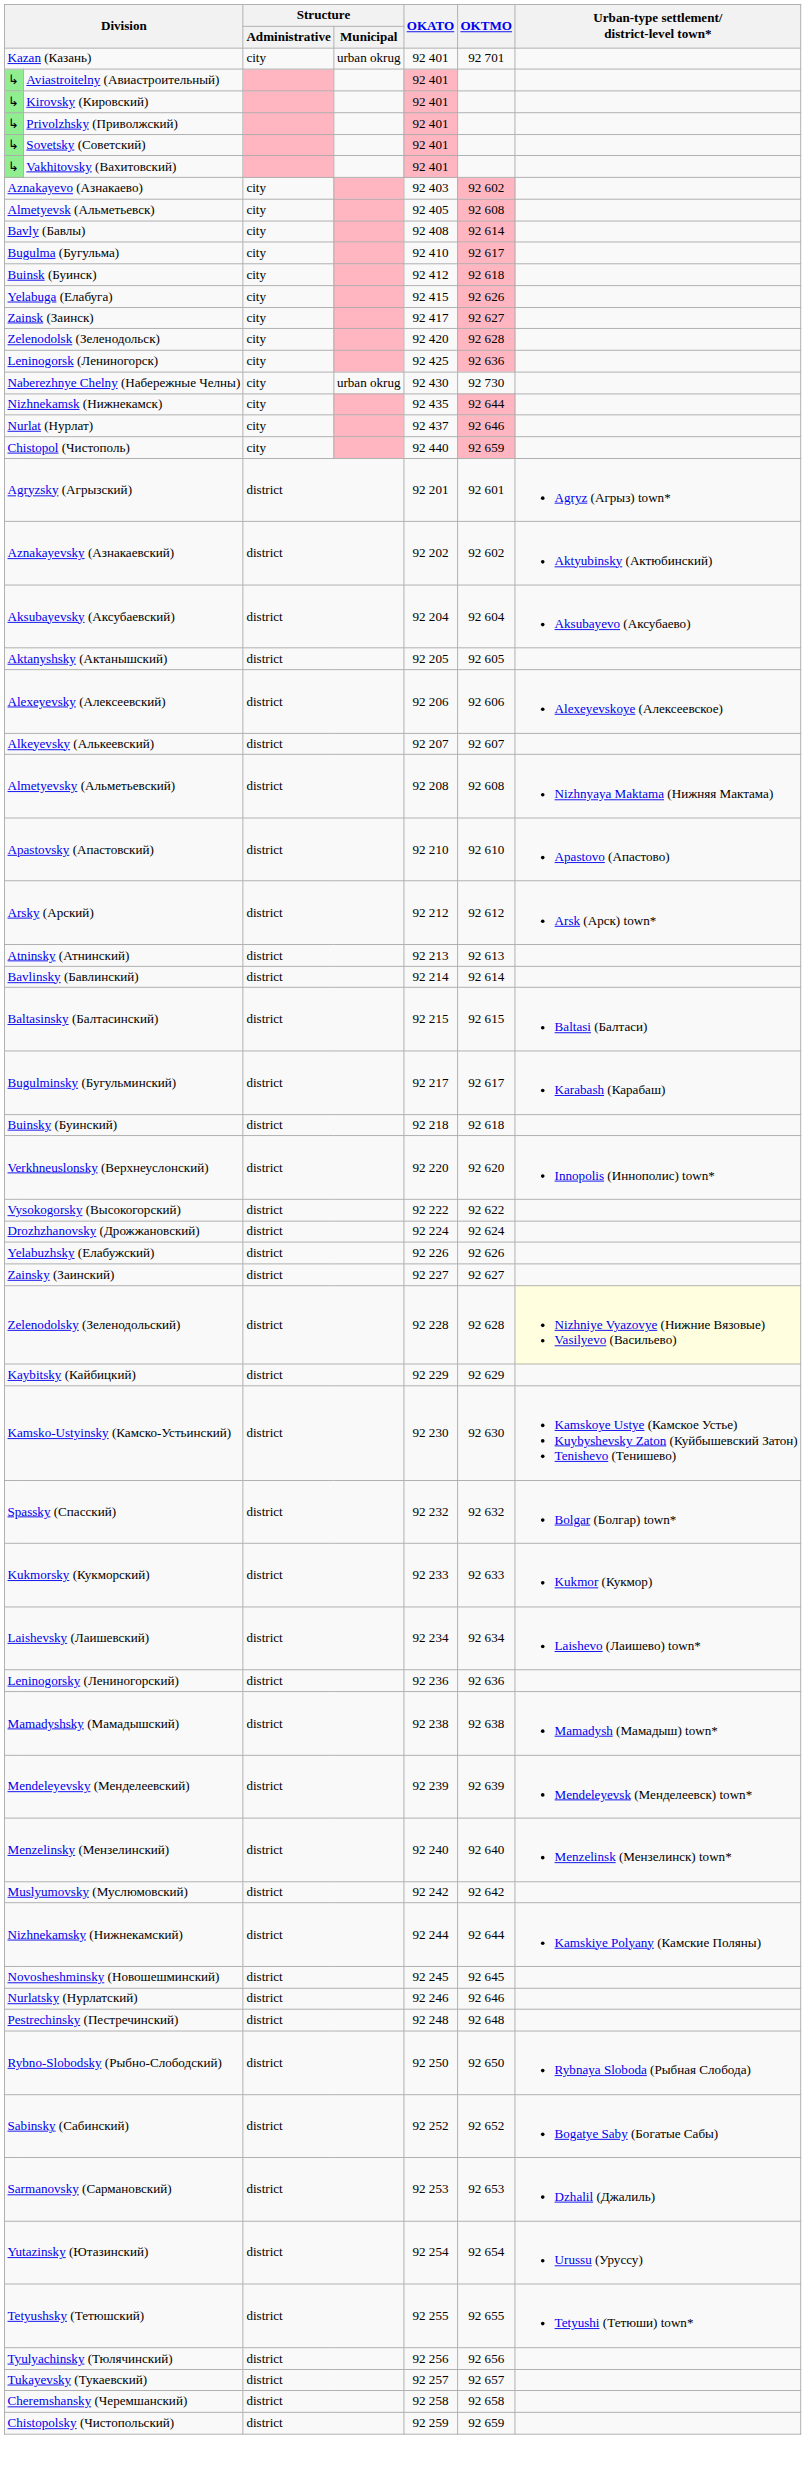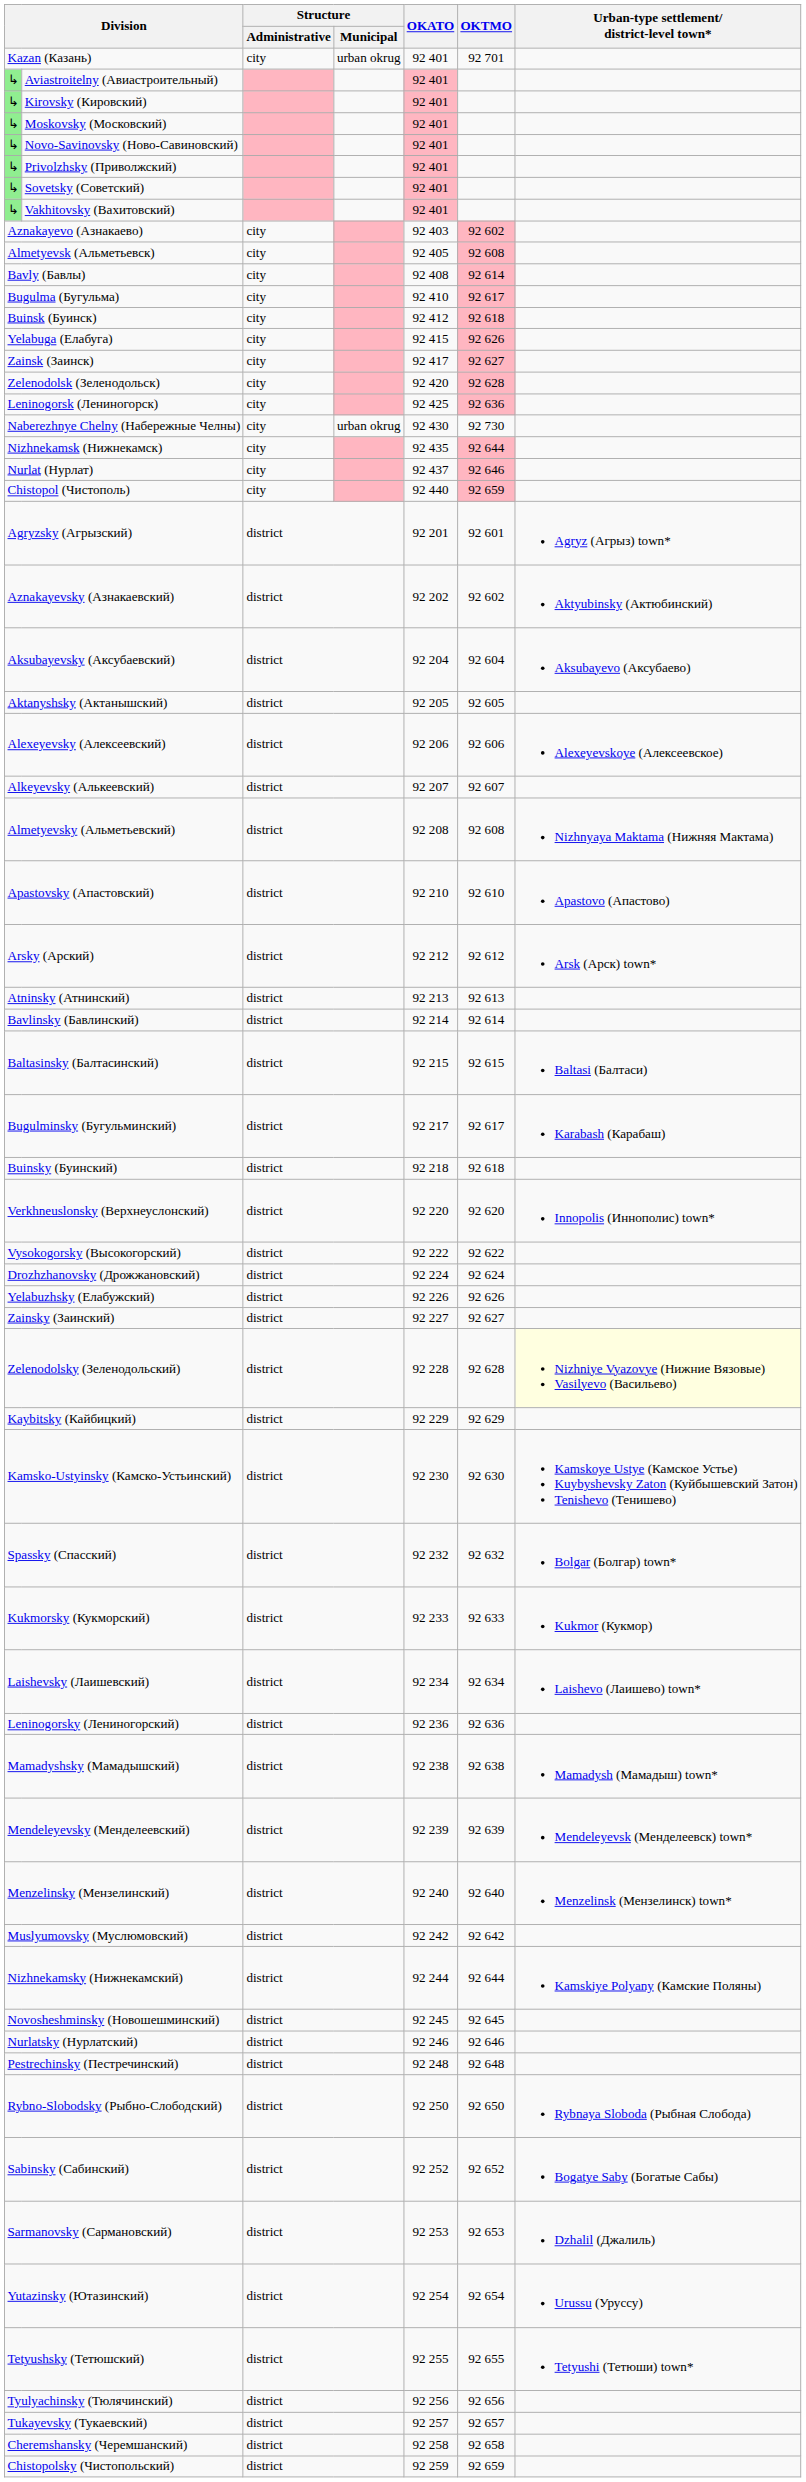 <table class="wikitable" style="padding: 24em 0; font-size: 90%;">
 <tr>
 <th colspan="2" rowspan="2">Division</th>
 <th colspan="2">Structure</th>
 <th rowspan="2"><a href='#'>OKATO</a></th>
 <th rowspan="2"><a href='#'>OKTMO</a></th>
 <th rowspan="2">Urban-type settlement/<br>district-level town*</th>
 </tr>
 <tr>
 <th>Administrative</th>
 <th>Municipal</th>
 </tr>
 <tr>
 <td colspan="2"><a href='#'>Kazan</a> (Казань)</td>
 <td>city</td>
 <td>urban okrug</td>
 <td align="center">92 401</td>
 <td align="center">92 701</td>
 <td></td>
 </tr>
 <tr>
 <td bgcolor="lightgreen">↳</td>
 <td><a href='#'>Aviastroitelny</a> (Авиастроительный)</td>
 <td bgcolor="lightpink"></td>
 <td></td>
 <td bgcolor="lightpink" align="center">92 401</td>
 <td></td>
 <td></td>
 </tr>
 <tr>
 <td bgcolor="lightgreen">↳</td>
 <td><a href='#'>Kirovsky</a> (Кировский)</td>
+<td bgcolor="lightpink"></td>
+<td></td>
+<td bgcolor="lightpink" align="center">92 401</td>
+<td></td>
+<td></td>
+</tr>
+<tr>
+<td bgcolor="lightgreen">↳</td>
+<td><a href='#'>Moskovsky</a> (Московский)</td>
+<td bgcolor="lightpink"></td>
+<td></td>
+<td bgcolor="lightpink" align="center">92 401</td>
+<td></td>
+<td></td>
+</tr>
+<tr>
+<td bgcolor="lightgreen">↳</td>
+<td><a href='#'>Novo-Savinovsky</a> (Ново-Савиновский)</td>
 <td bgcolor="lightpink"></td>
 <td></td>
 <td bgcolor="lightpink" align="center">92 401</td>
 <td></td>
 <td></td>
 </tr>
 <tr>
 <td bgcolor="lightgreen">↳</td>
 <td><a href='#'>Privolzhsky</a> (Приволжский)</td>
 <td bgcolor="lightpink"></td>
 <td></td>
 <td bgcolor="lightpink" align="center">92 401</td>
 <td></td>
 <td></td>
 </tr>
 <tr>
 <td bgcolor="lightgreen">↳</td>
 <td><a href='#'>Sovetsky</a> (Советский)</td>
 <td bgcolor="lightpink"></td>
 <td></td>
 <td bgcolor="lightpink" align="center">92 401</td>
 <td></td>
 <td></td>
 </tr>
 <tr>
 <td bgcolor="lightgreen">↳</td>
 <td><a href='#'>Vakhitovsky</a> (Вахитовский)</td>
 <td bgcolor="lightpink"></td>
 <td></td>
 <td bgcolor="lightpink" align="center">92 401</td>
 <td></td>
 <td></td>
 </tr>
 <tr>
 <td colspan="2"><a href='#'>Aznakayevo</a> (Азнакаево)</td>
 <td>city</td>
 <td bgcolor="lightpink"></td>
 <td align="center">92 403</td>
 <td bgcolor="lightpink" align="center">92 602</td>
 <td></td>
 </tr>
 <tr>
 <td colspan="2"><a href='#'>Almetyevsk</a> (Альметьевск)</td>
 <td>city</td>
 <td bgcolor="lightpink"></td>
 <td align="center">92 405</td>
 <td bgcolor="lightpink" align="center">92 608</td>
 <td></td>
 </tr>
 <tr>
 <td colspan="2"><a href='#'>Bavly</a> (Бавлы)</td>
 <td>city</td>
 <td bgcolor="lightpink"></td>
 <td align="center">92 408</td>
 <td bgcolor="lightpink" align="center">92 614</td>
 <td></td>
 </tr>
 <tr>
 <td colspan="2"><a href='#'>Bugulma</a> (Бугульма)</td>
 <td>city</td>
 <td bgcolor="lightpink"></td>
 <td align="center">92 410</td>
 <td bgcolor="lightpink" align="center">92 617</td>
 <td></td>
 </tr>
 <tr>
 <td colspan="2"><a href='#'>Buinsk</a> (Буинск)</td>
 <td>city</td>
 <td bgcolor="lightpink"></td>
 <td align="center">92 412</td>
 <td bgcolor="lightpink" align="center">92 618</td>
 <td></td>
 </tr>
 <tr>
 <td colspan="2"><a href='#'>Yelabuga</a> (Елабуга)</td>
 <td>city</td>
 <td bgcolor="lightpink"></td>
 <td align="center">92 415</td>
 <td bgcolor="lightpink" align="center">92 626</td>
 <td></td>
 </tr>
 <tr>
 <td colspan="2"><a href='#'>Zainsk</a> (Заинск)</td>
 <td>city</td>
 <td bgcolor="lightpink"></td>
 <td align="center">92 417</td>
 <td bgcolor="lightpink" align="center">92 627</td>
 <td></td>
 </tr>
 <tr>
 <td colspan="2"><a href='#'>Zelenodolsk</a> (Зеленодольск)</td>
 <td>city</td>
 <td bgcolor="lightpink"></td>
 <td align="center">92 420</td>
 <td bgcolor="lightpink" align="center">92 628</td>
 <td></td>
 </tr>
 <tr>
 <td colspan="2"><a href='#'>Leninogorsk</a> (Лениногорск)</td>
 <td>city</td>
 <td bgcolor="lightpink"></td>
 <td align="center">92 425</td>
 <td bgcolor="lightpink" align="center">92 636</td>
 <td></td>
 </tr>
 <tr>
 <td colspan="2"><a href='#'>Naberezhnye Chelny</a> (Набережные Челны)</td>
 <td>city</td>
 <td>urban okrug</td>
 <td align="center">92 430</td>
 <td align="center">92 730</td>
 <td></td>
 </tr>
 <tr>
 <td colspan="2"><a href='#'>Nizhnekamsk</a> (Нижнекамск)</td>
 <td>city</td>
 <td bgcolor="lightpink"></td>
 <td align="center">92 435</td>
 <td bgcolor="lightpink" align="center">92 644</td>
 <td></td>
 </tr>
 <tr>
 <td colspan="2"><a href='#'>Nurlat</a> (Нурлат)</td>
 <td>city</td>
 <td bgcolor="lightpink"></td>
 <td align="center">92 437</td>
 <td bgcolor="lightpink" align="center">92 646</td>
 <td></td>
 </tr>
 <tr>
 <td colspan="2"><a href='#'>Chistopol</a> (Чистополь)</td>
 <td>city</td>
 <td bgcolor="lightpink"></td>
 <td align="center">92 440</td>
 <td bgcolor="lightpink" align="center">92 659</td>
 <td></td>
 </tr>
 <tr>
 <td colspan="2"><a href='#'>Agryzsky</a> (Агрызский)</td>
 <td colspan="2">district</td>
 <td align="center">92 201</td>
 <td align="center">92 601</td>
 <td><br><ul><li><a href='#'>Agryz</a> (Агрыз) town*</li></ul></td>
 </tr>
 <tr>
 <td colspan="2"><a href='#'>Aznakayevsky</a> (Азнакаевский)</td>
 <td colspan="2">district</td>
 <td align="center">92 202</td>
 <td align="center">92 602</td>
 <td><br><ul><li><a href='#'>Aktyubinsky</a> (Актюбинский)</li></ul></td>
 </tr>
 <tr>
 <td colspan="2"><a href='#'>Aksubayevsky</a> (Аксубаевский)</td>
 <td colspan="2">district</td>
 <td align="center">92 204</td>
 <td align="center">92 604</td>
 <td><br><ul><li><a href='#'>Aksubayevo</a> (Аксубаево)</li></ul></td>
 </tr>
 <tr>
 <td colspan="2"><a href='#'>Aktanyshsky</a> (Актанышский)</td>
 <td colspan="2">district</td>
 <td align="center">92 205</td>
 <td align="center">92 605</td>
 <td></td>
 </tr>
 <tr>
 <td colspan="2"><a href='#'>Alexeyevsky</a> (Алексеевский)</td>
 <td colspan="2">district</td>
 <td align="center">92 206</td>
 <td align="center">92 606</td>
 <td><br><ul><li><a href='#'>Alexeyevskoye</a> (Алексеевское)</li></ul></td>
 </tr>
 <tr>
 <td colspan="2"><a href='#'>Alkeyevsky</a> (Алькеевский)</td>
 <td colspan="2">district</td>
 <td align="center">92 207</td>
 <td align="center">92 607</td>
 <td></td>
 </tr>
 <tr>
 <td colspan="2"><a href='#'>Almetyevsky</a> (Альметьевский)</td>
 <td colspan="2">district</td>
 <td align="center">92 208</td>
 <td align="center">92 608</td>
 <td><br><ul><li><a href='#'>Nizhnyaya Maktama</a> (Нижняя Мактама)</li></ul></td>
 </tr>
 <tr>
 <td colspan="2"><a href='#'>Apastovsky</a> (Апастовский)</td>
 <td colspan="2">district</td>
 <td align="center">92 210</td>
 <td align="center">92 610</td>
 <td><br><ul><li><a href='#'>Apastovo</a> (Апастово)</li></ul></td>
 </tr>
 <tr>
 <td colspan="2"><a href='#'>Arsky</a> (Арский)</td>
 <td colspan="2">district</td>
 <td align="center">92 212</td>
 <td align="center">92 612</td>
 <td><br><ul><li><a href='#'>Arsk</a> (Арск) town*</li></ul></td>
 </tr>
 <tr>
 <td colspan="2"><a href='#'>Atninsky</a> (Атнинский)</td>
 <td colspan="2">district</td>
 <td align="center">92 213</td>
 <td align="center">92 613</td>
 <td></td>
 </tr>
 <tr>
 <td colspan="2"><a href='#'>Bavlinsky</a> (Бавлинский)</td>
 <td colspan="2">district</td>
 <td align="center">92 214</td>
 <td align="center">92 614</td>
 <td></td>
 </tr>
 <tr>
 <td colspan="2"><a href='#'>Baltasinsky</a> (Балтасинский)</td>
 <td colspan="2">district</td>
 <td align="center">92 215</td>
 <td align="center">92 615</td>
 <td><br><ul><li><a href='#'>Baltasi</a> (Балтаси)</li></ul></td>
 </tr>
 <tr>
 <td colspan="2"><a href='#'>Bugulminsky</a> (Бугульминский)</td>
 <td colspan="2">district</td>
 <td align="center">92 217</td>
 <td align="center">92 617</td>
 <td><br><ul><li><a href='#'>Karabash</a> (Карабаш)</li></ul></td>
 </tr>
 <tr>
 <td colspan="2"><a href='#'>Buinsky</a> (Буинский)</td>
 <td colspan="2">district</td>
 <td align="center">92 218</td>
 <td align="center">92 618</td>
 <td></td>
 </tr>
 <tr>
 <td colspan="2"><a href='#'>Verkhneuslonsky</a> (Верхнеуслонский)</td>
 <td colspan="2">district</td>
 <td align="center">92 220</td>
 <td align="center">92 620</td>
 <td><br><ul><li><a href='#'>Innopolis</a> (Иннополис) town*</li></ul></td>
 </tr>
 <tr>
 <td colspan="2"><a href='#'>Vysokogorsky</a> (Высокогорский)</td>
 <td colspan="2">district</td>
 <td align="center">92 222</td>
 <td align="center">92 622</td>
 <td></td>
 </tr>
 <tr>
 <td colspan="2"><a href='#'>Drozhzhanovsky</a> (Дрожжановский)</td>
 <td colspan="2">district</td>
 <td align="center">92 224</td>
 <td align="center">92 624</td>
 <td></td>
 </tr>
 <tr>
 <td colspan="2"><a href='#'>Yelabuzhsky</a> (Елабужский)</td>
 <td colspan="2">district</td>
 <td align="center">92 226</td>
 <td align="center">92 626</td>
 <td></td>
 </tr>
 <tr>
 <td colspan="2"><a href='#'>Zainsky</a> (Заинский)</td>
 <td colspan="2">district</td>
 <td align="center">92 227</td>
 <td align="center">92 627</td>
 <td></td>
 </tr>
 <tr>
 <td colspan="2"><a href='#'>Zelenodolsky</a> (Зеленодольский)</td>
 <td colspan="2">district</td>
 <td align="center">92 228</td>
 <td align="center">92 628</td>
 <td style="background: lightyellow;"><br><ul><li><a href='#'>Nizhniye Vyazovye</a> (Нижние Вязовые)</li><li><a href='#'>Vasilyevo</a> (Васильево)</li></ul></td>
 </tr>
 <tr>
 <td colspan="2"><a href='#'>Kaybitsky</a> (Кайбицкий)</td>
 <td colspan="2">district</td>
 <td align="center">92 229</td>
 <td align="center">92 629</td>
 <td></td>
 </tr>
 <tr>
 <td colspan="2"><a href='#'>Kamsko-Ustyinsky</a> (Камско-Устьинский)</td>
 <td colspan="2">district</td>
 <td align="center">92 230</td>
 <td align="center">92 630</td>
 <td><br><ul><li><a href='#'>Kamskoye Ustye</a> (Камское Устье)</li><li><a href='#'>Kuybyshevsky Zaton</a> (Куйбышевский Затон)</li><li><a href='#'>Tenishevo</a> (Тенишево)</li></ul></td>
 </tr>
 <tr>
 <td colspan="2"><a href='#'>Spassky</a> (Спасский)</td>
 <td colspan="2">district</td>
 <td align="center">92 232</td>
 <td align="center">92 632</td>
 <td><br><ul><li><a href='#'>Bolgar</a> (Болгар) town*</li></ul></td>
 </tr>
 <tr>
 <td colspan="2"><a href='#'>Kukmorsky</a> (Кукморский)</td>
 <td colspan="2">district</td>
 <td align="center">92 233</td>
 <td align="center">92 633</td>
 <td><br><ul><li><a href='#'>Kukmor</a> (Кукмор)</li></ul></td>
 </tr>
 <tr>
 <td colspan="2"><a href='#'>Laishevsky</a> (Лаишевский)</td>
 <td colspan="2">district</td>
 <td align="center">92 234</td>
 <td align="center">92 634</td>
 <td><br><ul><li><a href='#'>Laishevo</a> (Лаишево) town*</li></ul></td>
 </tr>
 <tr>
 <td colspan="2"><a href='#'>Leninogorsky</a> (Лениногорский)</td>
 <td colspan="2">district</td>
 <td align="center">92 236</td>
 <td align="center">92 636</td>
 <td></td>
 </tr>
 <tr>
 <td colspan="2"><a href='#'>Mamadyshsky</a> (Мамадышский)</td>
 <td colspan="2">district</td>
 <td align="center">92 238</td>
 <td align="center">92 638</td>
 <td><br><ul><li><a href='#'>Mamadysh</a> (Мамадыш) town*</li></ul></td>
 </tr>
 <tr>
 <td colspan="2"><a href='#'>Mendeleyevsky</a> (Менделеевский)</td>
 <td colspan="2">district</td>
 <td align="center">92 239</td>
 <td align="center">92 639</td>
 <td><br><ul><li><a href='#'>Mendeleyevsk</a> (Менделеевск) town*</li></ul></td>
 </tr>
 <tr>
 <td colspan="2"><a href='#'>Menzelinsky</a> (Мензелинский)</td>
 <td colspan="2">district</td>
 <td align="center">92 240</td>
 <td align="center">92 640</td>
 <td><br><ul><li><a href='#'>Menzelinsk</a> (Мензелинск) town*</li></ul></td>
 </tr>
 <tr>
 <td colspan="2"><a href='#'>Muslyumovsky</a> (Муслюмовский)</td>
 <td colspan="2">district</td>
 <td align="center">92 242</td>
 <td align="center">92 642</td>
 <td></td>
 </tr>
 <tr>
 <td colspan="2"><a href='#'>Nizhnekamsky</a> (Нижнекамский)</td>
 <td colspan="2">district</td>
 <td align="center">92 244</td>
 <td align="center">92 644</td>
 <td><br><ul><li><a href='#'>Kamskiye Polyany</a> (Камские Поляны)</li></ul></td>
 </tr>
 <tr>
 <td colspan="2"><a href='#'>Novosheshminsky</a> (Новошешминский)</td>
 <td colspan="2">district</td>
 <td align="center">92 245</td>
 <td align="center">92 645</td>
 <td></td>
 </tr>
 <tr>
 <td colspan="2"><a href='#'>Nurlatsky</a> (Нурлатский)</td>
 <td colspan="2">district</td>
 <td align="center">92 246</td>
 <td align="center">92 646</td>
 <td></td>
 </tr>
 <tr>
 <td colspan="2"><a href='#'>Pestrechinsky</a> (Пестречинский)</td>
 <td colspan="2">district</td>
 <td align="center">92 248</td>
 <td align="center">92 648</td>
 <td></td>
 </tr>
 <tr>
 <td colspan="2"><a href='#'>Rybno-Slobodsky</a> (Рыбно-Слободский)</td>
 <td colspan="2">district</td>
 <td align="center">92 250</td>
 <td align="center">92 650</td>
 <td><br><ul><li><a href='#'>Rybnaya Sloboda</a> (Рыбная Слобода)</li></ul></td>
 </tr>
 <tr>
 <td colspan="2"><a href='#'>Sabinsky</a> (Сабинский)</td>
 <td colspan="2">district</td>
 <td align="center">92 252</td>
 <td align="center">92 652</td>
 <td><br><ul><li><a href='#'>Bogatye Saby</a> (Богатые Сабы)</li></ul></td>
 </tr>
 <tr>
 <td colspan="2"><a href='#'>Sarmanovsky</a> (Сармановский)</td>
 <td colspan="2">district</td>
 <td align="center">92 253</td>
 <td align="center">92 653</td>
 <td><br><ul><li><a href='#'>Dzhalil</a> (Джалиль)</li></ul></td>
 </tr>
 <tr>
 <td colspan="2"><a href='#'>Yutazinsky</a> (Ютазинский)</td>
 <td colspan="2">district</td>
 <td align="center">92 254</td>
 <td align="center">92 654</td>
 <td><br><ul><li><a href='#'>Urussu</a> (Уруссу)</li></ul></td>
 </tr>
 <tr>
 <td colspan="2"><a href='#'>Tetyushsky</a> (Тетюшский)</td>
 <td colspan="2">district</td>
 <td align="center">92 255</td>
 <td align="center">92 655</td>
 <td><br><ul><li><a href='#'>Tetyushi</a> (Тетюши) town*</li></ul></td>
 </tr>
 <tr>
 <td colspan="2"><a href='#'>Tyulyachinsky</a> (Тюлячинский)</td>
 <td colspan="2">district</td>
 <td align="center">92 256</td>
 <td align="center">92 656</td>
 <td></td>
 </tr>
 <tr>
 <td colspan="2"><a href='#'>Tukayevsky</a> (Тукаевский)</td>
 <td colspan="2">district</td>
 <td align="center">92 257</td>
 <td align="center">92 657</td>
 <td></td>
 </tr>
 <tr>
 <td colspan="2"><a href='#'>Cheremshansky</a> (Черемшанский)</td>
 <td colspan="2">district</td>
 <td align="center">92 258</td>
 <td align="center">92 658</td>
 <td></td>
 </tr>
 <tr>
 <td colspan="2"><a href='#'>Chistopolsky</a> (Чистопольский)</td>
 <td colspan="2">district</td>
 <td align="center">92 259</td>
 <td align="center">92 659</td>
 <td></td>
 </tr>
 </table>
